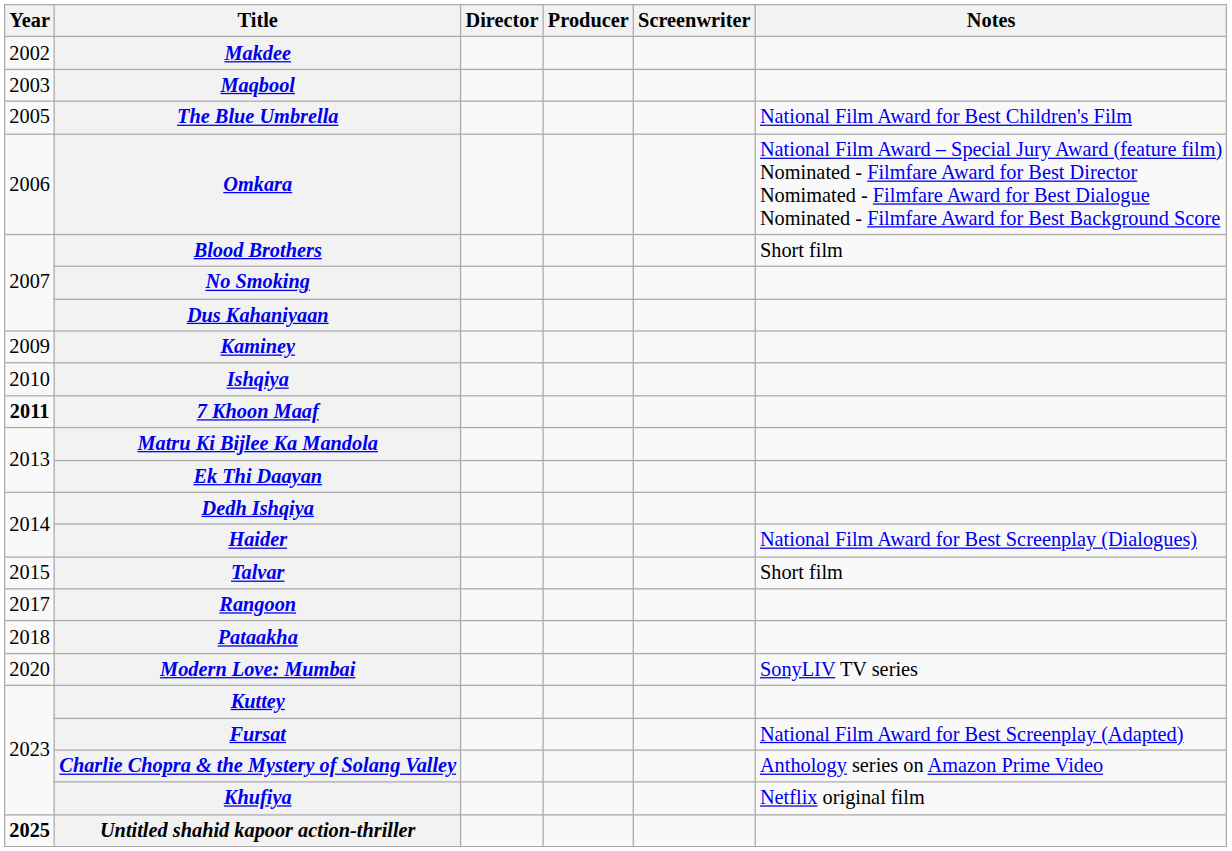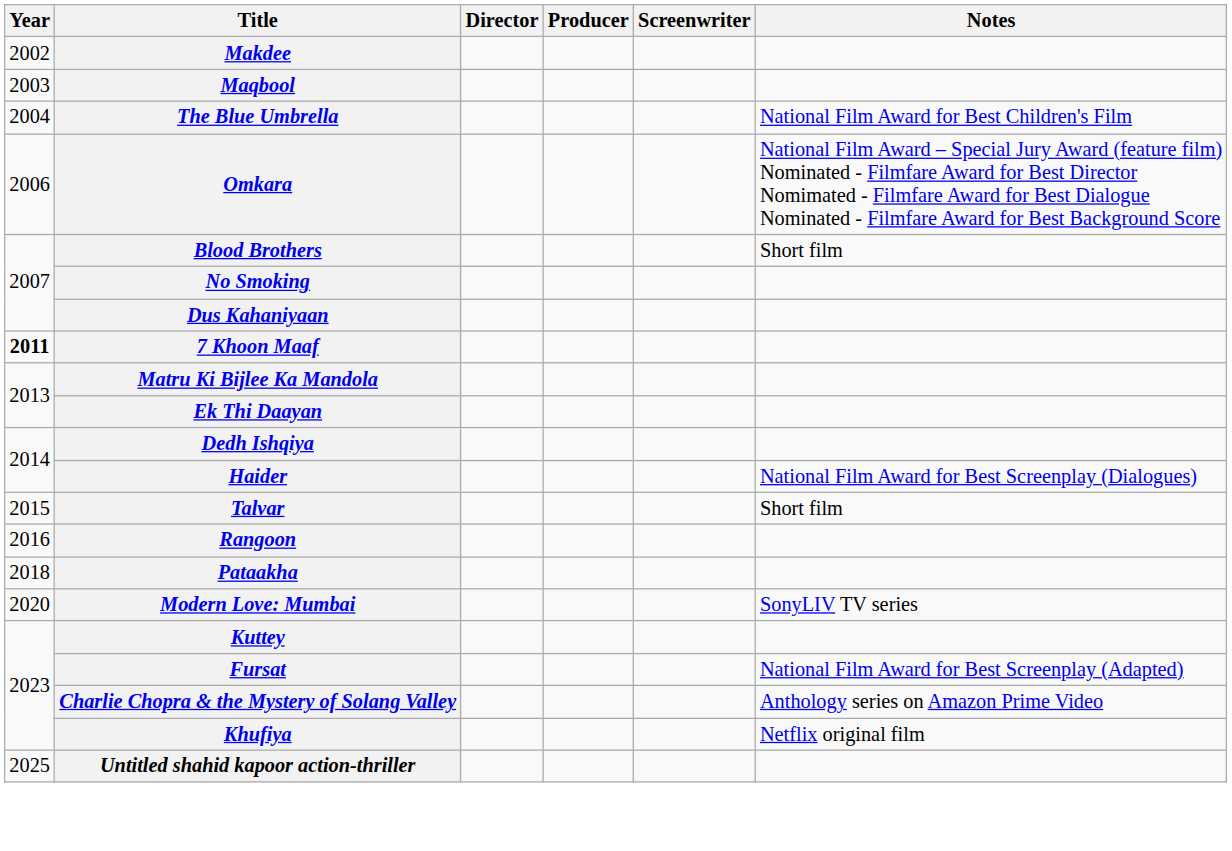 <table class="wikitable sortable plainrowheaders">
 <tr>
 <th scope="col">Year</th>
 <th scope="col">Title</th>
 <th>Director</th>
 <th>Producer</th>
 <th>Screenwriter</th>
 <th scope="col" class="unsortable">Notes</th>
 </tr>
 <tr>
 <td style="text-align:center;">2002</td>
 <th scope="row"><em><a href='#'>Makdee</a></em></th>
 <td></td>
 <td></td>
 <td></td>
 <td></td>
 </tr>
 <tr>
 <td style="text-align:center;">2003</td>
 <th scope="row"><em><a href='#'>Maqbool</a></em></th>
 <td></td>
 <td></td>
 <td></td>
 <td></td>
 </tr>
 <tr>
-<td style="text-align:center;">2005</td>
+<td style="text-align:center;">2004</td>
 <th scope="row"><em><a href='#'>The Blue Umbrella</a></em></th>
 <td></td>
 <td></td>
 <td></td>
 <td><a href='#'>National Film Award for Best Children's Film</a></td>
 </tr>
 <tr>
 <td style="text-align:center;">2006</td>
 <th scope="row"><em><a href='#'>Omkara</a></em></th>
 <td></td>
 <td></td>
 <td></td>
 <td><a href='#'>National Film Award – Special Jury Award (feature film)</a><br>Nominated - <a href='#'>Filmfare Award for Best Director</a><br>Nomimated - <a href='#'>Filmfare Award for Best Dialogue</a><br>Nominated - <a href='#'>Filmfare Award for Best Background Score</a></td>
 </tr>
 <tr>
 <td rowspan="3" style="text-align:center;">2007</td>
 <th scope="row"><em><a href='#'>Blood Brothers</a></em></th>
 <td></td>
 <td></td>
 <td></td>
 <td>Short film</td>
 </tr>
 <tr>
 <th scope="row"><em><a href='#'>No Smoking</a></em></th>
 <td></td>
 <td></td>
 <td></td>
 <td></td>
 </tr>
 <tr>
 <th scope="row"><em><a href='#'>Dus Kahaniyaan</a></em></th>
-<td></td>
-<td></td>
-<td></td>
-<td></td>
-</tr>
-<tr>
-<td style="text-align:center;">2009</td>
-<th scope="row"><em><a href='#'>Kaminey</a></em></th>
-<td></td>
-<td></td>
-<td></td>
-<td></td>
-</tr>
-<tr>
-<td style="text-align:center;">2010</td>
-<th scope="row"><em><a href='#'>Ishqiya</a></em></th>
 <td></td>
 <td></td>
 <td></td>
 <td></td>
 </tr>
 <tr>
 <td style="text-align:center;"><strong>2011</strong></td>
 <th scope="row"><em><a href='#'>7 Khoon Maaf</a></em></th>
 <td></td>
 <td></td>
 <td></td>
 <td></td>
 </tr>
 <tr>
 <td rowspan="2" style="text-align:center;">2013</td>
 <th scope="row"><em><a href='#'>Matru Ki Bijlee Ka Mandola</a></em></th>
 <td></td>
 <td></td>
 <td></td>
 <td></td>
 </tr>
 <tr>
 <th scope="row"><em><a href='#'>Ek Thi Daayan</a></em></th>
 <td></td>
 <td></td>
 <td></td>
 <td></td>
 </tr>
 <tr>
 <td rowspan="2" style="text-align:center;">2014</td>
 <th scope="row"><em><a href='#'>Dedh Ishqiya</a></em></th>
 <td></td>
 <td></td>
 <td></td>
 <td></td>
 </tr>
 <tr>
 <th scope="row"><em><a href='#'>Haider</a></em></th>
 <td></td>
 <td></td>
 <td></td>
 <td><a href='#'>National Film Award for Best Screenplay (Dialogues)</a></td>
 </tr>
 <tr>
 <td style="text-align:center;">2015</td>
 <th scope="row"><em><a href='#'>Talvar</a></em></th>
 <td></td>
 <td></td>
 <td></td>
 <td>Short film</td>
 </tr>
 <tr>
-<td style="text-align:center;">2017</td>
+<td style="text-align:center;">2016</td>
 <th scope="row"><em><a href='#'>Rangoon</a></em></th>
 <td></td>
 <td></td>
 <td></td>
 <td></td>
 </tr>
 <tr>
 <td style="text-align:center;">2018</td>
 <th scope="row"><em><a href='#'>Pataakha</a></em></th>
 <td></td>
 <td></td>
 <td></td>
 <td></td>
 </tr>
 <tr>
 <td style="text-align:center;">2020</td>
 <th scope="row"><em><a href='#'>Modern Love: Mumbai</a></em></th>
 <td></td>
 <td></td>
 <td></td>
 <td><a href='#'>SonyLIV</a> TV series</td>
 </tr>
 <tr>
 <td rowspan="4" style="text-align:center;">2023</td>
 <th scope="row"><em><a href='#'>Kuttey</a></em></th>
 <td></td>
 <td></td>
 <td></td>
 <td></td>
 </tr>
 <tr>
 <th scope="row"><em><a href='#'>Fursat</a></em></th>
 <td></td>
 <td></td>
 <td></td>
 <td><a href='#'>National Film Award for Best Screenplay (Adapted)</a></td>
 </tr>
 <tr>
 <th scope="row"><em><a href='#'>Charlie Chopra & the Mystery of Solang Valley</a></em></th>
 <td></td>
 <td></td>
 <td></td>
 <td><a href='#'>Anthology</a> series on <a href='#'>Amazon Prime Video</a></td>
 </tr>
 <tr>
 <th scope="row"><em><a href='#'>Khufiya</a></em></th>
 <td></td>
 <td></td>
 <td></td>
 <td><a href='#'>Netflix</a> original film</td>
 </tr>
 <tr>
-<td rowspan="1" style="text-align:center;"><strong>2025</strong></td>
+<td rowspan="1" style="text-align:center;">2025</td>
 <th scope="row"><em>Untitled shahid kapoor action-thriller</em></th>
 <td></td>
 <td></td>
 <td></td>
 <td></td>
 </tr>
 </table>
